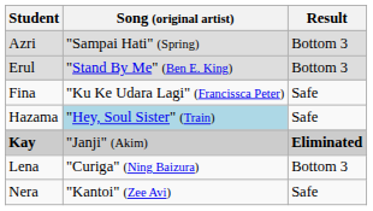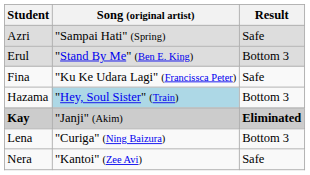 <table class="wikitable" style="font-size:90%;">
 <tr>
 <th>Student</th>
 <th>Song <small>(original artist)</small></th>
 <th>Result</th>
 </tr>
 <tr style="background:#ddd;">
 <td>Azri</td>
 <td>"Sampai Hati" <small> (Spring)</small></td>
-<td>Bottom 3</td>
+<td>Safe</td>
 </tr>
 <tr style="background:#ddd;">
 <td>Erul</td>
 <td>"<a href='#'>Stand By Me</a>" <small> (<a href='#'>Ben E. King</a>)</small></td>
 <td>Bottom 3</td>
 </tr>
 <tr>
 <td>Fina</td>
 <td>"Ku Ke Udara Lagi" <small> (<a href='#'>Francissca Peter</a>)</small></td>
 <td>Safe</td>
 </tr>
 <tr>
 <td>Hazama</td>
 <td style="background: lightblue;">"<a href='#'>Hey, Soul Sister</a>" <small> (<a href='#'>Train</a>)</small></td>
-<td>Safe</td>
+<td>Bottom 3</td>
 </tr>
 <tr style="background:#ccc;">
 <td><strong>Kay</strong></td>
 <td>"Janji" <small> (Akim)</small></td>
 <td><strong>Eliminated</strong></td>
 </tr>
 <tr>
 <td>Lena</td>
 <td>"Curiga" <small> (<a href='#'>Ning Baizura</a>)</small></td>
 <td>Bottom 3</td>
 </tr>
 <tr>
 <td>Nera</td>
 <td>"Kantoi" <small> (<a href='#'>Zee Avi</a>)</small></td>
 <td>Safe</td>
 </tr>
 </table>
